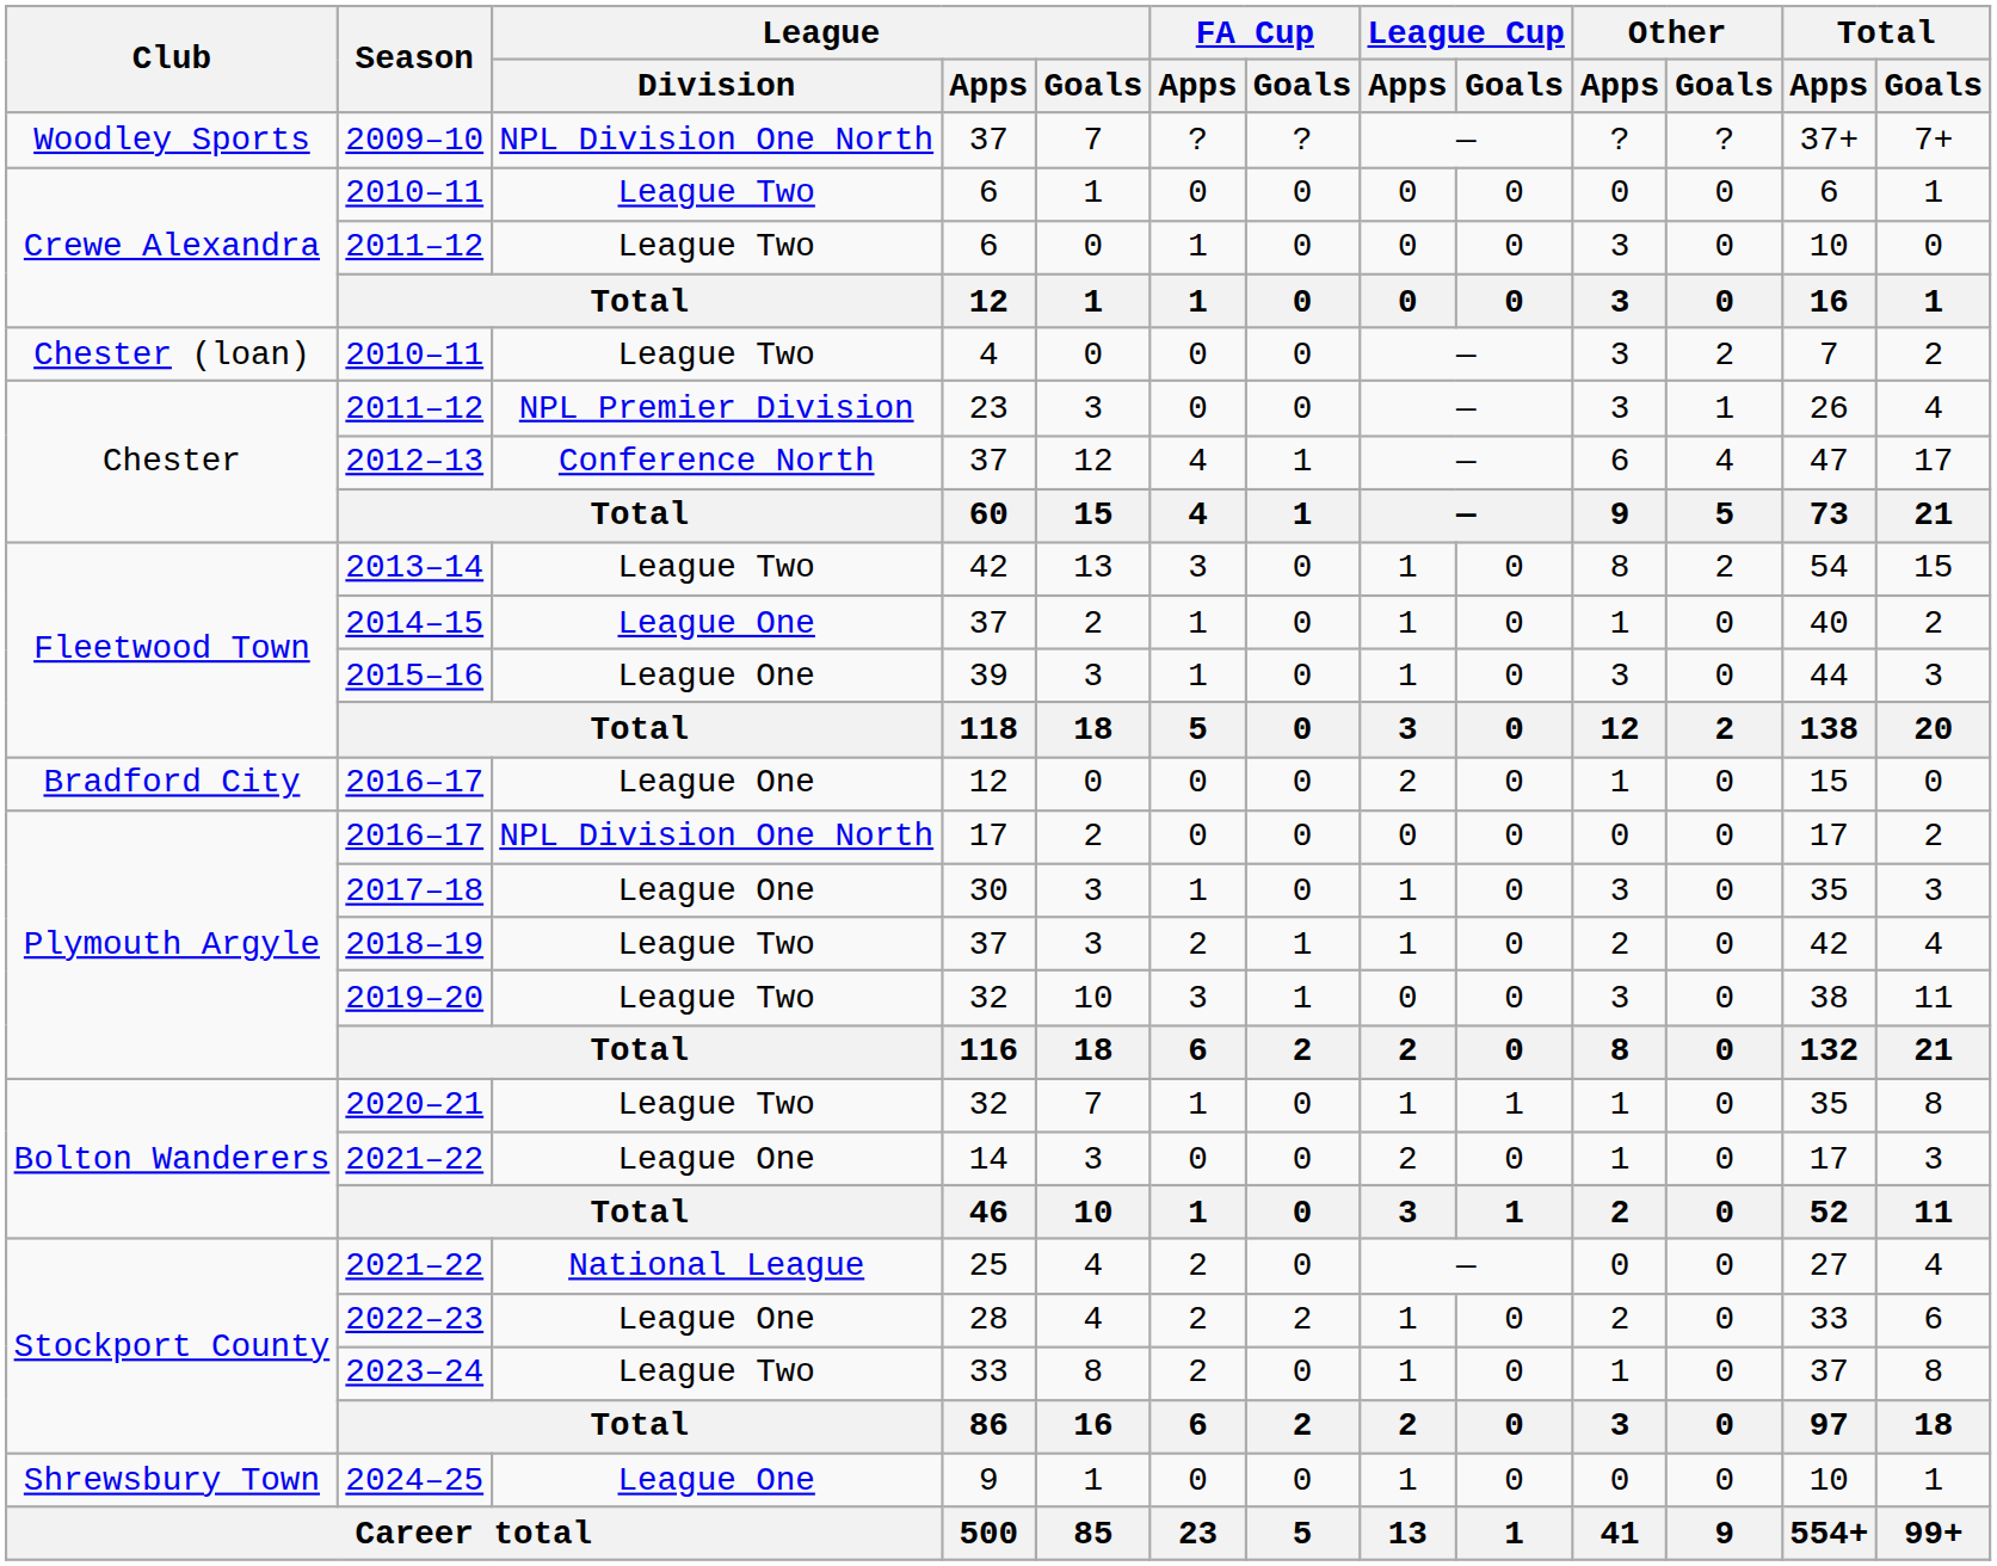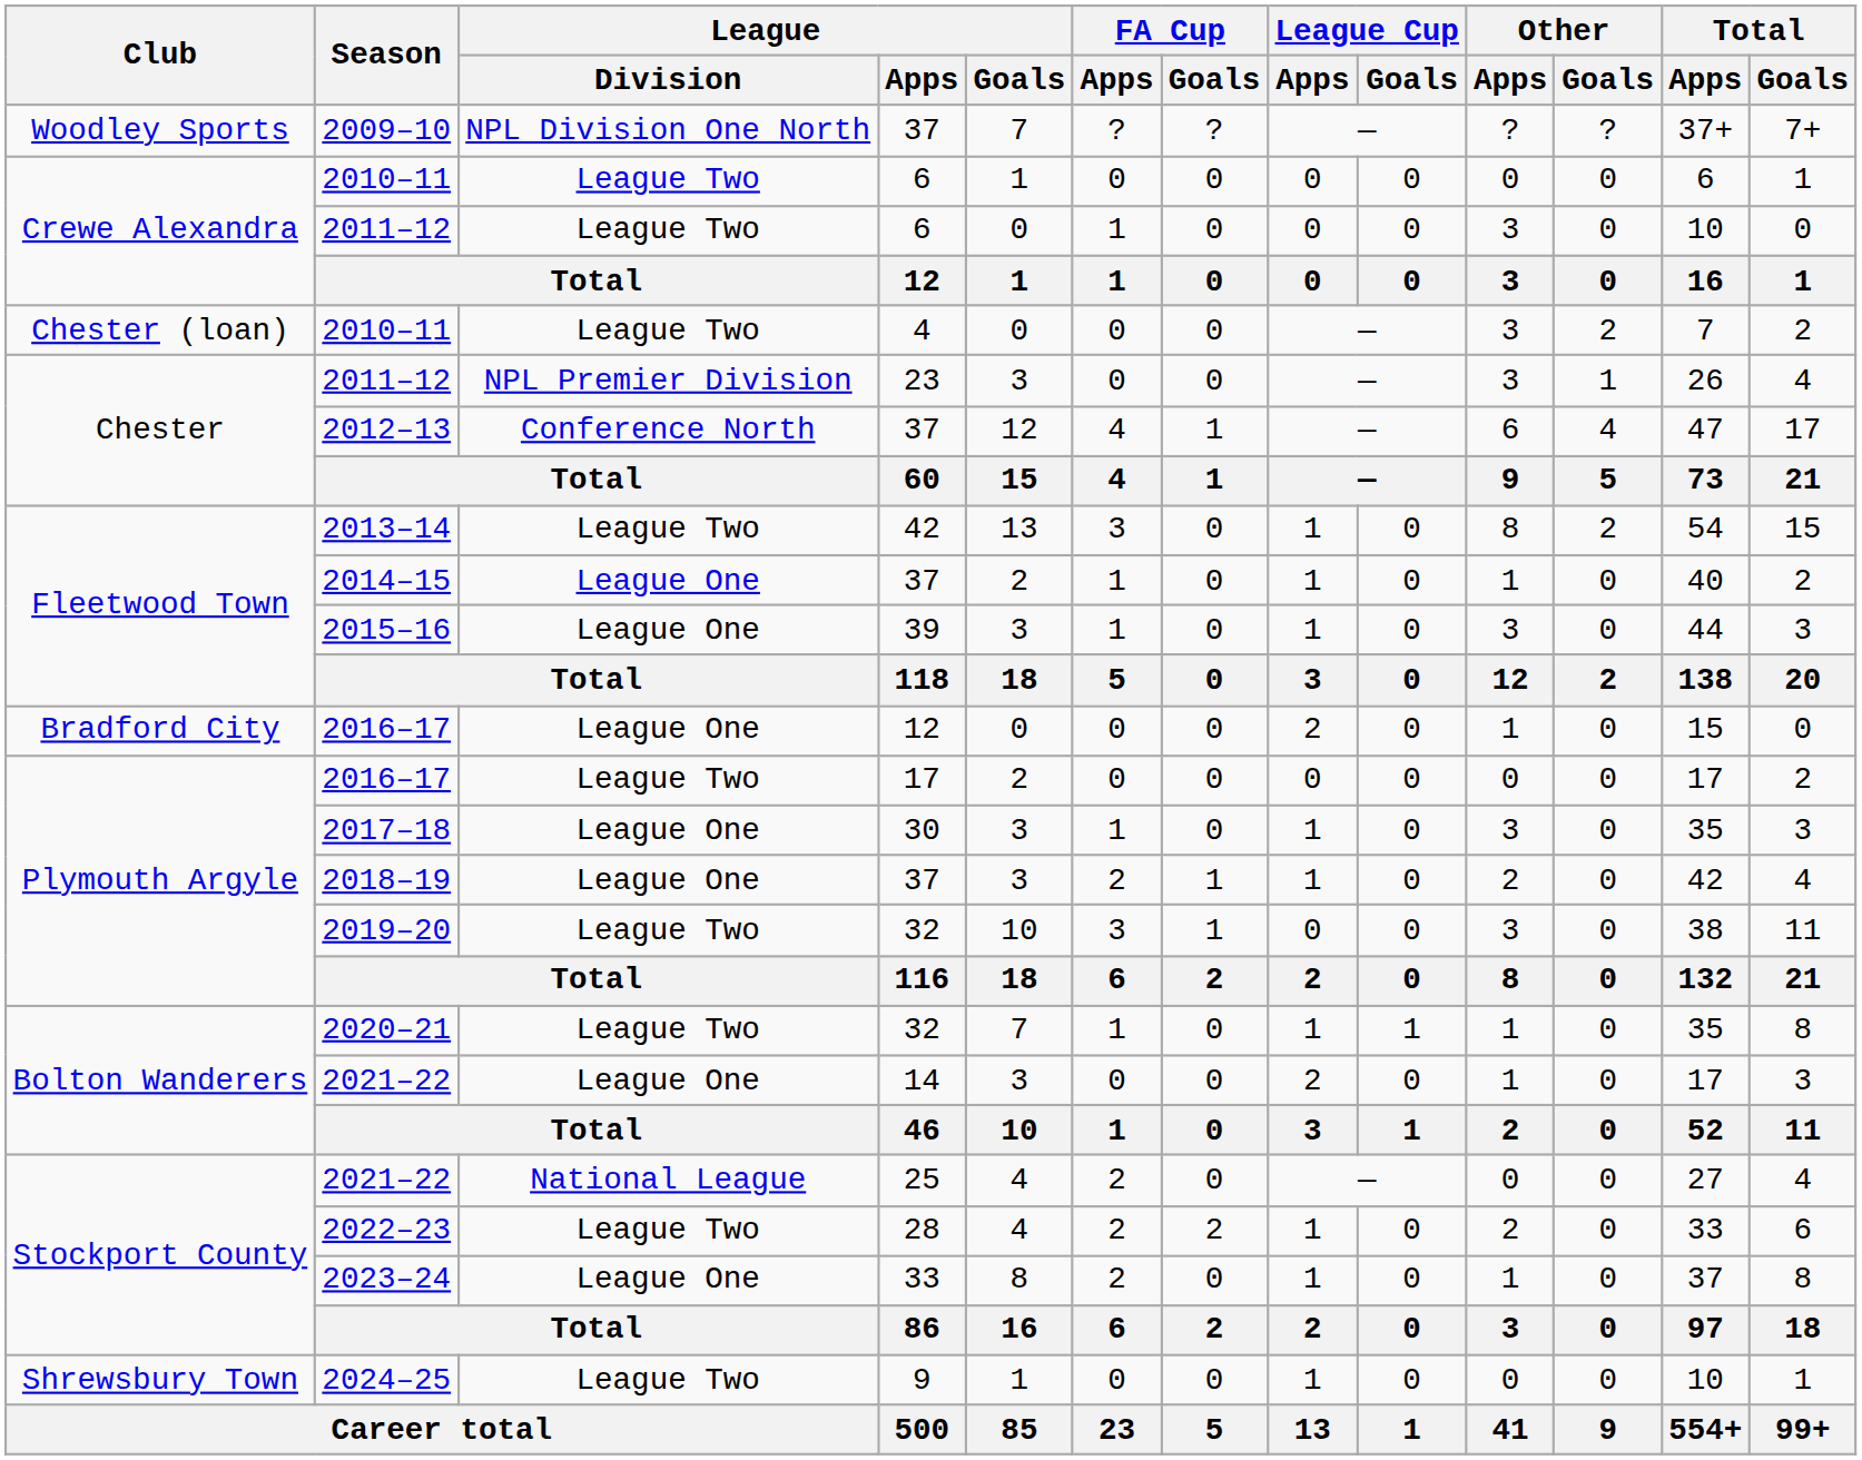 <table class="wikitable" style="text-align:center">
 <tr>
 <th rowspan="2">Club</th>
 <th rowspan="2">Season</th>
 <th colspan="3">League</th>
 <th colspan="2"><a href='#'>FA Cup</a></th>
 <th colspan="2"><a href='#'>League Cup</a></th>
 <th colspan="2">Other</th>
 <th colspan="2">Total</th>
 </tr>
 <tr>
 <th>Division</th>
 <th>Apps</th>
 <th>Goals</th>
 <th>Apps</th>
 <th>Goals</th>
 <th>Apps</th>
 <th>Goals</th>
 <th>Apps</th>
 <th>Goals</th>
 <th>Apps</th>
 <th>Goals</th>
 </tr>
 <tr>
 <td><a href='#'>Woodley Sports</a></td>
 <td><a href='#'>2009–10</a></td>
 <td><a href='#'>NPL Division One North</a></td>
 <td>37</td>
 <td>7</td>
 <td>?</td>
 <td>?</td>
 <td colspan="2">—</td>
 <td>?</td>
 <td>?</td>
 <td>37+</td>
 <td>7+</td>
 </tr>
 <tr>
 <td rowspan="3"><a href='#'>Crewe Alexandra</a></td>
 <td><a href='#'>2010–11</a></td>
 <td><a href='#'>League Two</a></td>
 <td>6</td>
 <td>1</td>
 <td>0</td>
 <td>0</td>
 <td>0</td>
 <td>0</td>
 <td>0</td>
 <td>0</td>
 <td>6</td>
 <td>1</td>
 </tr>
 <tr>
 <td><a href='#'>2011–12</a></td>
 <td>League Two</td>
 <td>6</td>
 <td>0</td>
 <td>1</td>
 <td>0</td>
 <td>0</td>
 <td>0</td>
 <td>3</td>
 <td>0</td>
 <td>10</td>
 <td>0</td>
 </tr>
 <tr>
 <th colspan="2">Total</th>
 <th>12</th>
 <th>1</th>
 <th>1</th>
 <th>0</th>
 <th>0</th>
 <th>0</th>
 <th>3</th>
 <th>0</th>
 <th>16</th>
 <th>1</th>
 </tr>
 <tr>
 <td><a href='#'>Chester</a> (loan)</td>
 <td><a href='#'>2010–11</a></td>
 <td>League Two</td>
 <td>4</td>
 <td>0</td>
 <td>0</td>
 <td>0</td>
 <td colspan="2">—</td>
 <td>3</td>
 <td>2</td>
 <td>7</td>
 <td>2</td>
 </tr>
 <tr>
 <td rowspan="3">Chester</td>
 <td><a href='#'>2011–12</a></td>
 <td><a href='#'>NPL Premier Division</a></td>
 <td>23</td>
 <td>3</td>
 <td>0</td>
 <td>0</td>
 <td colspan="2">—</td>
 <td>3</td>
 <td>1</td>
 <td>26</td>
 <td>4</td>
 </tr>
 <tr>
 <td><a href='#'>2012–13</a></td>
 <td><a href='#'>Conference North</a></td>
 <td>37</td>
 <td>12</td>
 <td>4</td>
 <td>1</td>
 <td colspan="2">—</td>
 <td>6</td>
 <td>4</td>
 <td>47</td>
 <td>17</td>
 </tr>
 <tr>
 <th colspan="2">Total</th>
 <th>60</th>
 <th>15</th>
 <th>4</th>
 <th>1</th>
 <th colspan="2">—</th>
 <th>9</th>
 <th>5</th>
 <th>73</th>
 <th>21</th>
 </tr>
 <tr>
 <td rowspan="4"><a href='#'>Fleetwood Town</a></td>
 <td><a href='#'>2013–14</a></td>
 <td>League Two</td>
 <td>42</td>
 <td>13</td>
 <td>3</td>
 <td>0</td>
 <td>1</td>
 <td>0</td>
 <td>8</td>
 <td>2</td>
 <td>54</td>
 <td>15</td>
 </tr>
 <tr>
 <td><a href='#'>2014–15</a></td>
 <td><a href='#'>League One</a></td>
 <td>37</td>
 <td>2</td>
 <td>1</td>
 <td>0</td>
 <td>1</td>
 <td>0</td>
 <td>1</td>
 <td>0</td>
 <td>40</td>
 <td>2</td>
 </tr>
 <tr>
 <td><a href='#'>2015–16</a></td>
 <td>League One</td>
 <td>39</td>
 <td>3</td>
 <td>1</td>
 <td>0</td>
 <td>1</td>
 <td>0</td>
 <td>3</td>
 <td>0</td>
 <td>44</td>
 <td>3</td>
 </tr>
 <tr>
 <th colspan="2">Total</th>
 <th>118</th>
 <th>18</th>
 <th>5</th>
 <th>0</th>
 <th>3</th>
 <th>0</th>
 <th>12</th>
 <th>2</th>
 <th>138</th>
 <th>20</th>
 </tr>
 <tr>
 <td><a href='#'>Bradford City</a></td>
 <td><a href='#'>2016–17</a></td>
 <td>League One</td>
 <td>12</td>
 <td>0</td>
 <td>0</td>
 <td>0</td>
 <td>2</td>
 <td>0</td>
 <td>1</td>
 <td>0</td>
 <td>15</td>
 <td>0</td>
 </tr>
 <tr>
 <td rowspan="5"><a href='#'>Plymouth Argyle</a></td>
 <td><a href='#'>2016–17</a></td>
-<td><a href='#'>NPL Division One North</a></td>
+<td>League Two</td>
 <td>17</td>
 <td>2</td>
 <td>0</td>
 <td>0</td>
 <td>0</td>
 <td>0</td>
 <td>0</td>
 <td>0</td>
 <td>17</td>
 <td>2</td>
 </tr>
 <tr>
 <td><a href='#'>2017–18</a></td>
 <td>League One</td>
 <td>30</td>
 <td>3</td>
 <td>1</td>
 <td>0</td>
 <td>1</td>
 <td>0</td>
 <td>3</td>
 <td>0</td>
 <td>35</td>
 <td>3</td>
 </tr>
 <tr>
 <td><a href='#'>2018–19</a></td>
-<td>League Two</td>
+<td>League One</td>
 <td>37</td>
 <td>3</td>
 <td>2</td>
 <td>1</td>
 <td>1</td>
 <td>0</td>
 <td>2</td>
 <td>0</td>
 <td>42</td>
 <td>4</td>
 </tr>
 <tr>
 <td><a href='#'>2019–20</a></td>
 <td>League Two</td>
 <td>32</td>
 <td>10</td>
 <td>3</td>
 <td>1</td>
 <td>0</td>
 <td>0</td>
 <td>3</td>
 <td>0</td>
 <td>38</td>
 <td>11</td>
 </tr>
 <tr>
 <th colspan="2">Total</th>
 <th>116</th>
 <th>18</th>
 <th>6</th>
 <th>2</th>
 <th>2</th>
 <th>0</th>
 <th>8</th>
 <th>0</th>
 <th>132</th>
 <th>21</th>
 </tr>
 <tr>
 <td rowspan="3"><a href='#'>Bolton Wanderers</a></td>
 <td><a href='#'>2020–21</a></td>
 <td>League Two</td>
 <td>32</td>
 <td>7</td>
 <td>1</td>
 <td>0</td>
 <td>1</td>
 <td>1</td>
 <td>1</td>
 <td>0</td>
 <td>35</td>
 <td>8</td>
 </tr>
 <tr>
 <td><a href='#'>2021–22</a></td>
 <td>League One</td>
 <td>14</td>
 <td>3</td>
 <td>0</td>
 <td>0</td>
 <td>2</td>
 <td>0</td>
 <td>1</td>
 <td>0</td>
 <td>17</td>
 <td>3</td>
 </tr>
 <tr>
 <th colspan="2">Total</th>
 <th>46</th>
 <th>10</th>
 <th>1</th>
 <th>0</th>
 <th>3</th>
 <th>1</th>
 <th>2</th>
 <th>0</th>
 <th>52</th>
 <th>11</th>
 </tr>
 <tr>
 <td rowspan="4"><a href='#'>Stockport County</a></td>
 <td><a href='#'>2021–22</a></td>
 <td><a href='#'>National League</a></td>
 <td>25</td>
 <td>4</td>
 <td>2</td>
 <td>0</td>
 <td colspan="2">—</td>
 <td>0</td>
 <td>0</td>
 <td>27</td>
 <td>4</td>
 </tr>
 <tr>
 <td><a href='#'>2022–23</a></td>
-<td>League One</td>
+<td>League Two</td>
 <td>28</td>
 <td>4</td>
 <td>2</td>
 <td>2</td>
 <td>1</td>
 <td>0</td>
 <td>2</td>
 <td>0</td>
 <td>33</td>
 <td>6</td>
 </tr>
 <tr>
 <td><a href='#'>2023–24</a></td>
-<td>League Two</td>
+<td>League One</td>
 <td>33</td>
 <td>8</td>
 <td>2</td>
 <td>0</td>
 <td>1</td>
 <td>0</td>
 <td>1</td>
 <td>0</td>
 <td>37</td>
 <td>8</td>
 </tr>
 <tr>
 <th colspan="2">Total</th>
 <th>86</th>
 <th>16</th>
 <th>6</th>
 <th>2</th>
 <th>2</th>
 <th>0</th>
 <th>3</th>
 <th>0</th>
 <th>97</th>
 <th>18</th>
 </tr>
 <tr>
 <td><a href='#'>Shrewsbury Town</a></td>
 <td><a href='#'>2024–25</a></td>
-<td><a href='#'>League One</a></td>
+<td>League Two</td>
 <td>9</td>
 <td>1</td>
 <td>0</td>
 <td>0</td>
 <td>1</td>
 <td>0</td>
 <td>0</td>
 <td>0</td>
 <td>10</td>
 <td>1</td>
 </tr>
 <tr>
 <th colspan="3">Career total</th>
 <th>500</th>
 <th>85</th>
 <th>23</th>
 <th>5</th>
 <th>13</th>
 <th>1</th>
 <th>41</th>
 <th>9</th>
 <th>554+</th>
 <th>99+</th>
 </tr>
 </table>
